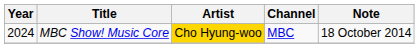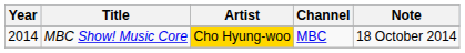 <table class="wikitable">
 <tr style="background:#B0C4DE;">
 <th>Year</th>
 <th>Title</th>
 <th>Artist</th>
 <th>Channel</th>
 <th>Note</th>
 </tr>
 <tr>
-<td>2024</td>
+<td>2014</td>
 <td><em>MBC <a href='#'>Show! Music Core</a></em></td>
 <td style="background: gold;">Cho Hyung-woo</td>
 <td><a href='#'>MBC</a></td>
 <td>18 October 2014</td>
 </tr>
 <tr>
 </tr>
 </table>
